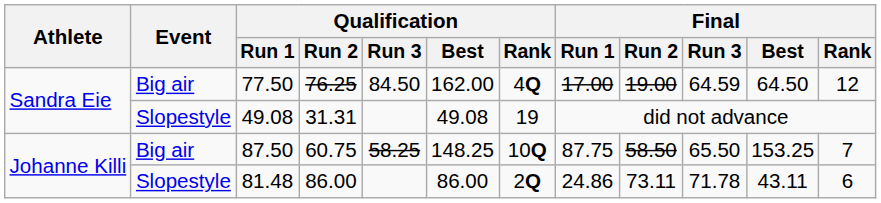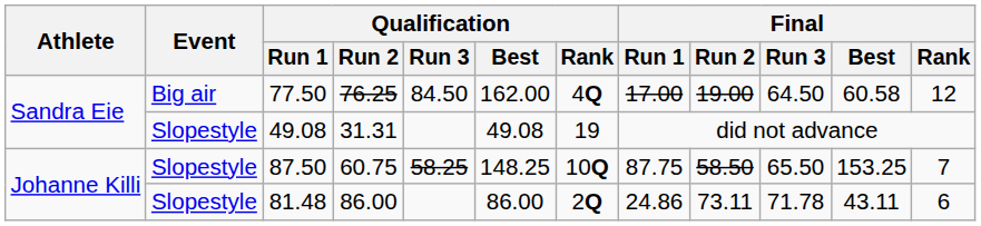 <table class=wikitable style="font-size:90%; text-align:center">
 <tr>
 <th rowspan=2>Athlete</th>
 <th rowspan=2>Event</th>
 <th colspan=5>Qualification</th>
 <th colspan=5>Final</th>
 </tr>
 <tr style=font-size:95%>
 <th>Run 1</th>
 <th>Run 2</th>
 <th>Run 3</th>
 <th>Best</th>
 <th>Rank</th>
 <th>Run 1</th>
 <th>Run 2</th>
 <th>Run 3</th>
 <th>Best</th>
 <th>Rank</th>
 </tr>
 <tr align=center>
 <td align=left rowspan=2><a href='#'>Sandra Eie</a></td>
 <td align=left><a href='#'>Big air</a></td>
 <td>77.50</td>
 <td><s>76.25</s></td>
 <td>84.50</td>
 <td>162.00</td>
 <td>4<strong>Q</strong></td>
 <td><s>17.00</s></td>
 <td><s>19.00</s></td>
-<td>64.59</td>
 <td>64.50</td>
+<td>60.58</td>
 <td>12</td>
 </tr>
 <tr>
 <td align=left><a href='#'>Slopestyle</a></td>
 <td>49.08</td>
 <td>31.31</td>
 <td></td>
 <td>49.08</td>
 <td>19</td>
 <td colspan=5>did not advance</td>
 </tr>
 <tr>
 <td align=left rowspan=2><a href='#'>Johanne Killi</a></td>
-<td align=left><a href='#'>Big air</a></td>
+<td align=left><a href='#'>Slopestyle</a></td>
 <td>87.50</td>
 <td>60.75</td>
 <td><s>58.25</s></td>
 <td>148.25</td>
 <td>10<strong>Q</strong></td>
 <td>87.75</td>
 <td><s>58.50</s></td>
 <td>65.50</td>
 <td>153.25</td>
 <td>7</td>
 </tr>
 <tr>
 <td align=left><a href='#'>Slopestyle</a></td>
 <td>81.48</td>
 <td>86.00</td>
 <td></td>
 <td>86.00</td>
 <td>2<strong>Q</strong></td>
 <td>24.86</td>
 <td>73.11</td>
 <td>71.78</td>
 <td>43.11</td>
 <td>6</td>
 </tr>
 </table>
